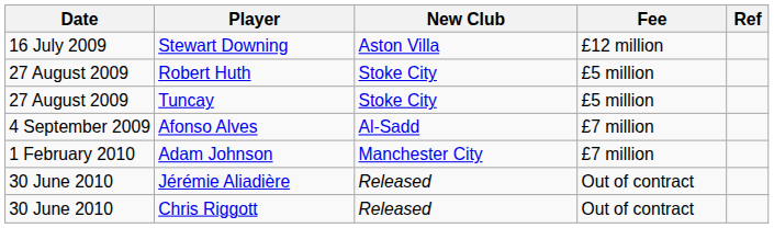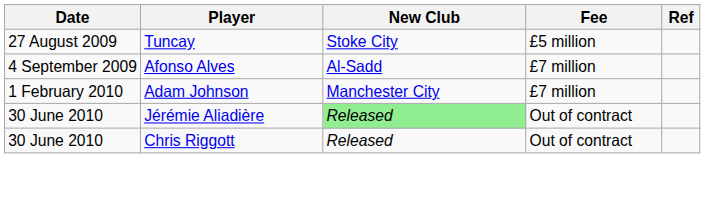 <table class="wikitable" style="font-size:95%;">
 <tr>
 <th width=125px>Date</th>
 <th width=170px>Player</th>
 <th width=190px>New Club</th>
 <th width=125px>Fee</th>
 <th width=30px>Ref</th>
-</tr>
-<tr>
-<td>16 July 2009</td>
-<td> <a href='#'>Stewart Downing</a></td>
-<td><a href='#'>Aston Villa</a></td>
-<td>£12 million</td>
-<td></td>
-</tr>
-<tr>
-<td>27 August 2009</td>
-<td> <a href='#'>Robert Huth</a></td>
-<td><a href='#'>Stoke City</a></td>
-<td>£5 million</td>
-<td></td>
 </tr>
 <tr>
 <td>27 August 2009</td>
 <td> <a href='#'>Tuncay</a></td>
 <td><a href='#'>Stoke City</a></td>
 <td>£5 million</td>
 <td></td>
 </tr>
 <tr>
 <td>4 September 2009</td>
 <td> <a href='#'>Afonso Alves</a></td>
 <td><a href='#'>Al-Sadd</a></td>
 <td>£7 million</td>
 <td></td>
 </tr>
 <tr>
 <td>1 February 2010</td>
 <td> <a href='#'>Adam Johnson</a></td>
 <td><a href='#'>Manchester City</a></td>
 <td>£7 million</td>
 </tr>
 <tr>
 <td>30 June 2010</td>
 <td> <a href='#'>Jérémie Aliadière</a></td>
-<td><em>Released</em></td>
+<td style="background: lightgreen;"><em>Released</em></td>
 <td>Out of contract</td>
 <td></td>
 </tr>
 <tr>
 <td>30 June 2010</td>
 <td> <a href='#'>Chris Riggott</a></td>
 <td><em>Released</em></td>
 <td>Out of contract</td>
 <td></td>
 </tr>
 </table>
